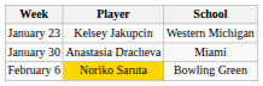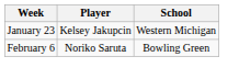 <table class="wikitable" style="text-align:center;">
 <tr>
 <th>Week</th>
 <th>Player</th>
 <th>School</th>
 </tr>
 <tr>
 <td>January 23</td>
 <td>Kelsey Jakupcin</td>
 <td>Western Michigan</td>
 </tr>
 <tr>
-<td>January 30</td>
-<td>Anastasia Dracheva</td>
-<td>Miami</td>
-</tr>
-<tr>
 <td>February 6</td>
-<td style="background: gold;">Noriko Saruta</td>
+<td>Noriko Saruta</td>
 <td>Bowling Green</td>
 </tr>
 </table>
